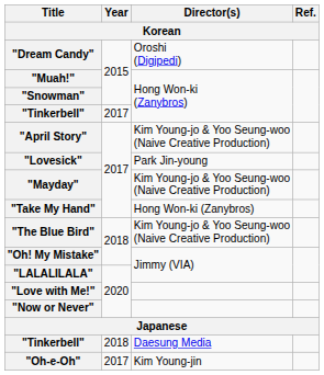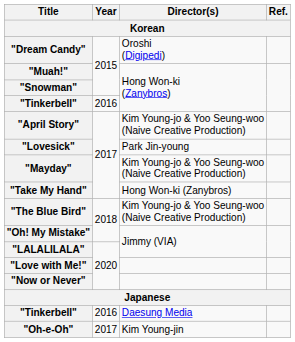 <table class="wikitable plainrowheaders">
 <tr>
 <th scope="col">Title</th>
 <th scope="col">Year</th>
 <th scope="col">Director(s)</th>
 <th scope="col">Ref.</th>
 </tr>
 <tr>
 <th colspan=4>Korean</th>
 </tr>
 <tr>
 <th scope="row">"Dream Candy"</th>
 <td rowspan=3>2015</td>
 <td>Oroshi <br>(<a href='#'>Digipedi</a>)</td>
 <td></td>
 </tr>
 <tr>
 <th scope="row">"Muah!"</th>
 <td rowspan=3>Hong Won-ki <br>(<a href='#'>Zanybros</a>)</td>
 <td rowspan=3></td>
 </tr>
 <tr>
 <th scope="row">"Snowman"</th>
 </tr>
 <tr>
 <th scope="row">"Tinkerbell"</th>
-<td>2017</td>
+<td>2016</td>
 </tr>
 <tr>
 <th scope="row">"April Story"</th>
 <td rowspan=4>2017</td>
 <td>Kim Young-jo & Yoo Seung-woo <br>(Naive Creative Production)</td>
 <td></td>
 </tr>
 <tr>
 <th scope="row">"Lovesick"</th>
 <td>Park Jin-young</td>
 <td></td>
 </tr>
 <tr>
 <th scope="row">"Mayday"</th>
 <td>Kim Young-jo & Yoo Seung-woo <br>(Naive Creative Production)</td>
 <td></td>
 </tr>
 <tr>
 <th scope="row">"Take My Hand"</th>
 <td>Hong Won-ki (Zanybros)</td>
 <td></td>
 </tr>
 <tr>
 <th scope="row">"The Blue Bird"</th>
 <td rowspan=2>2018</td>
 <td>Kim Young-jo & Yoo Seung-woo <br>(Naive Creative Production)</td>
 <td></td>
 </tr>
 <tr>
 <th scope="row">"Oh! My Mistake"</th>
 <td rowspan=2>Jimmy (VIA)</td>
 <td rowspan=2></td>
 </tr>
 <tr>
 <th scope="row">"LALALILALA"</th>
 <td rowspan=3>2020</td>
 </tr>
 <tr>
 <th scope="row">"Love with Me!"</th>
 <td></td>
 <td></td>
 </tr>
 <tr>
 <th scope="row">"Now or Never"</th>
 <td></td>
 <td></td>
 </tr>
 <tr>
 <th colspan=4>Japanese</th>
 </tr>
 <tr>
 <th scope="row">"Tinkerbell"</th>
-<td>2018</td>
+<td>2016</td>
 <td><a href='#'>Daesung Media</a></td>
 <td></td>
 </tr>
 <tr>
 <th scope="row">"Oh-e-Oh"</th>
 <td>2017</td>
 <td>Kim Young-jin</td>
 <td></td>
 </tr>
 </table>
